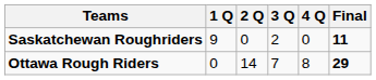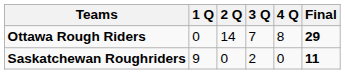 <table class="wikitable">
 <tr>
 <th>Teams</th>
 <th>1 Q</th>
 <th>2 Q</th>
 <th>3 Q</th>
 <th>4 Q</th>
 <th>Final</th>
 </tr>
 <tr>
+<td><strong>Ottawa Rough Riders</strong></td>
+<td>0</td>
+<td>14</td>
+<td>7</td>
+<td>8</td>
+<td><strong>29</strong></td>
+</tr>
+<tr>
 <td><strong>Saskatchewan Roughriders</strong></td>
 <td>9</td>
 <td>0</td>
 <td>2</td>
 <td>0</td>
 <td><strong>11</strong></td>
 </tr>
-<tr>
-<td><strong>Ottawa Rough Riders</strong></td>
-<td>0</td>
-<td>14</td>
-<td>7</td>
-<td>8</td>
-<td><strong>29</strong></td>
-</tr>
 </table>
